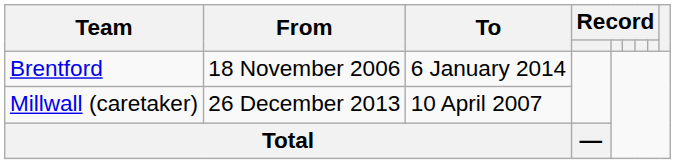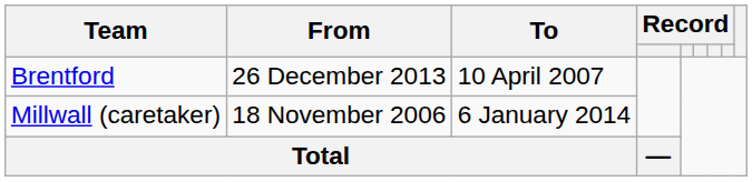 <table class="wikitable" style="text-align: center">
 <tr>
 <th rowspan="2">Team</th>
 <th rowspan="2">From</th>
 <th rowspan="2">To</th>
 <th colspan="5">Record</th>
 <th rowspan="2"></th>
 </tr>
 <tr>
 <th></th>
 <th></th>
 <th></th>
 <th></th>
 <th></th>
 </tr>
 <tr>
 <td align="left"><a href='#'>Brentford</a></td>
-<td align="left">18 November 2006</td>
-<td align="left">6 January 2014<br></td>
+<td align="left">26 December 2013</td>
+<td align="left">10 April 2007<br></td>
 <td rowspan="2"></td>
 </tr>
 <tr>
 <td align="left"><a href='#'>Millwall</a> (caretaker)</td>
-<td align="left">26 December 2013</td>
-<td align="left">10 April 2007<br></td>
+<td align="left">18 November 2006</td>
+<td align="left">6 January 2014<br></td>
 </tr>
 <tr>
 <th colspan="3">Total<br></th>
 <th>—</th>
 </tr>
 </table>
